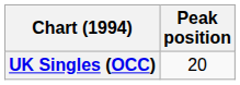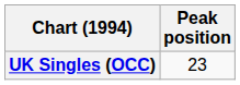 <table class="wikitable sortable plainrowheaders" style="text-align:center">
 <tr>
 <th scope="col">Chart (1994)</th>
 <th scope="col">Peak<br>position</th>
 </tr>
 <tr>
 <th scope="row"><a href='#'>UK Singles</a> (<a href='#'>OCC</a>)</th>
-<td>20</td>
+<td>23</td>
 </tr>
 </table>
